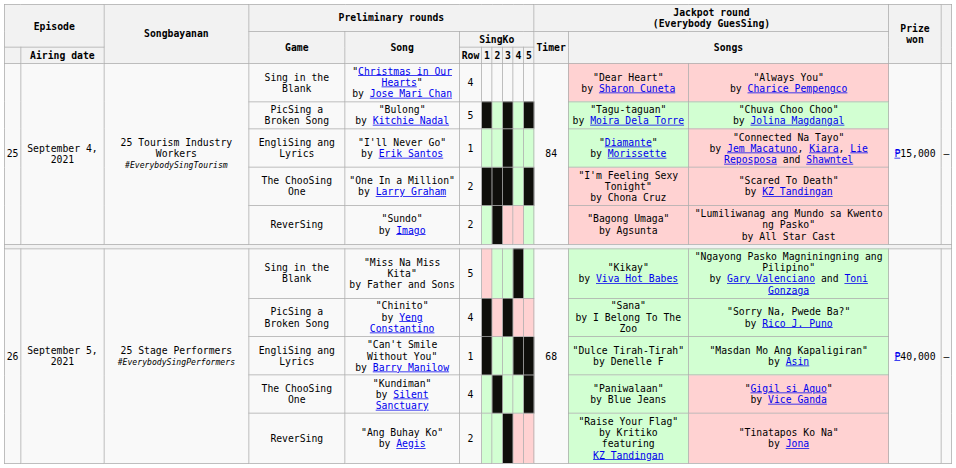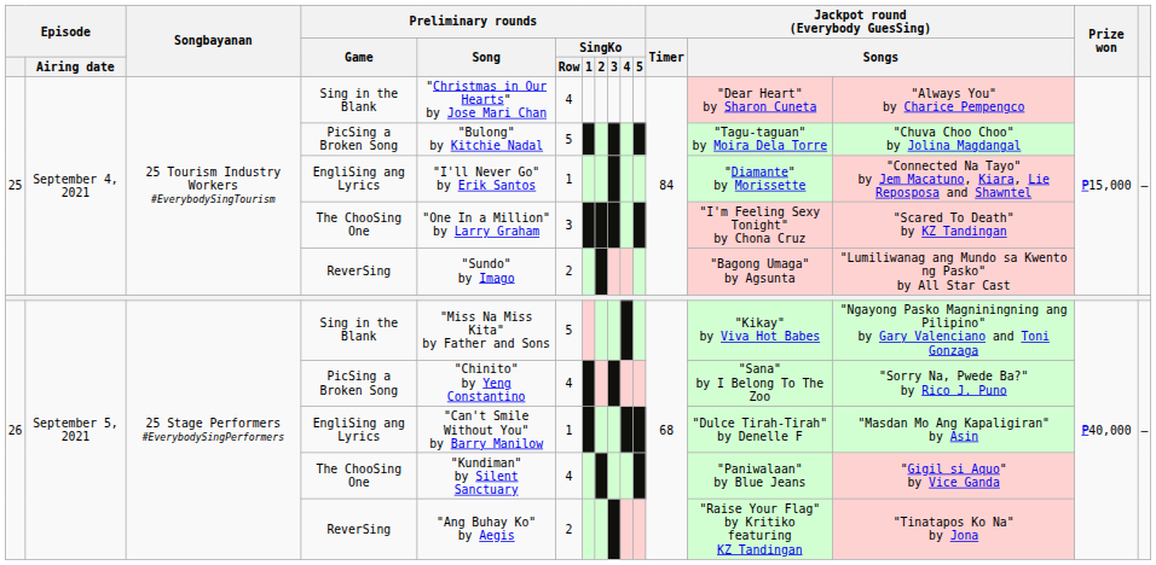 <table class="wikitable mw-collapsible mw-collapsed " style="text-align:center; width:100%">
 <tr>
 <th colspan=2 rowspan=2>Episode</th>
 <th rowspan=3>Songbayanan</th>
 <th colspan=8>Preliminary rounds</th>
 <th colspan=3>Jackpot round<br>(Everybody GuesSing)</th>
 <th rowspan=3>Prize won</th>
 <th rowspan=3></th>
 </tr>
 <tr>
 <th rowspan=2>Game</th>
 <th rowspan=2>Song</th>
 <th colspan=6>SingKo</th>
 <th rowspan=2>Timer</th>
 <th colspan=2 rowspan=2>Songs</th>
 </tr>
 <tr>
 <th></th>
 <th>Airing date</th>
 <th>Row</th>
 <th>1</th>
 <th>2</th>
 <th>3</th>
 <th>4</th>
 <th>5</th>
 </tr>
 <tr>
 <td rowspan=5>25</td>
 <td rowspan=5>September 4, 2021</td>
 <td rowspan=5>25 Tourism Industry Workers<br><small><em>#EverybodySingTourism</em></small></td>
 <td>Sing in the Blank</td>
 <td>"<a href='#'>Christmas in Our Hearts</a>"<br>by <a href='#'>Jose Mari Chan</a></td>
 <td>4</td>
 <td></td>
 <td></td>
 <td></td>
 <td></td>
 <td></td>
 <td rowspan=5>84 </td>
 <td bgcolor=FFD2D2>"Dear Heart"<br>by <a href='#'>Sharon Cuneta</a></td>
 <td bgcolor=FFD2D2>"Always You"<br>by <a href='#'>Charice Pempengco</a></td>
 <td rowspan=5><a href='#'>₱</a>15,000</td>
 <td rowspan=5>—</td>
 </tr>
 <tr>
 <td>PicSing a Broken Song</td>
 <td>"Bulong"<br>by <a href='#'>Kitchie Nadal</a></td>
 <td>5</td>
 <td bgcolor=FFB></td>
 <td bgcolor=D2FFD2></td>
 <td bgcolor=FFB></td>
 <td bgcolor=D2FFD2></td>
 <td bgcolor=FFB></td>
 <td bgcolor=D2FFD2>"Tagu-taguan"<br>by <a href='#'>Moira Dela Torre</a></td>
 <td bgcolor=D2FFD2>"Chuva Choo Choo"<br>by <a href='#'>Jolina Magdangal</a></td>
 </tr>
 <tr>
 <td>EngliSing ang Lyrics</td>
 <td>"I'll Never Go"<br>by <a href='#'>Erik Santos</a></td>
 <td>1</td>
 <td bgcolor=D2FFD2></td>
 <td bgcolor=D2FFD2></td>
 <td bgcolor=FFB></td>
 <td bgcolor=D2FFD2></td>
 <td bgcolor=D2FFD2></td>
 <td bgcolor=D2FFD2>"<a href='#'>Diamante</a>"<br>by <a href='#'>Morissette</a></td>
 <td bgcolor=FFD2D2>"Connected Na Tayo"<br>by <a href='#'>Jem Macatuno</a>, <a href='#'>Kiara</a>, <a href='#'>Lie Reposposa</a> and <a href='#'>Shawntel</a></td>
 </tr>
 <tr>
 <td>The ChooSing One</td>
 <td>"One In a Million"<br>by <a href='#'>Larry Graham</a></td>
-<td>2</td>
+<td>3</td>
 <td bgcolor=FFB></td>
 <td bgcolor=FFB></td>
 <td bgcolor=FFB></td>
 <td bgcolor=D2FFD2></td>
 <td bgcolor=FFB></td>
 <td bgcolor=FFD2D2>"I'm Feeling Sexy Tonight"<br>by Chona Cruz</td>
 <td bgcolor=FFD2D2>"Scared To Death"<br>by <a href='#'>KZ Tandingan</a></td>
 </tr>
 <tr>
 <td>ReverSing</td>
 <td>"Sundo"<br>by <a href='#'>Imago</a></td>
 <td>2</td>
 <td bgcolor=D2FFD2></td>
 <td bgcolor=FFB></td>
 <td bgcolor=FFD2D2></td>
 <td bgcolor=FFD2D2></td>
 <td bgcolor=D2FFD2></td>
 <td bgcolor=FFD2D2>"Bagong Umaga"<br>by Agsunta</td>
 <td bgcolor=FFD2D2>"Lumiliwanag ang Mundo sa Kwento ng Pasko"<br>by All Star Cast</td>
 </tr>
 <tr>
 <th colspan=16 bgcolor=555></th>
 </tr>
 <tr>
 <td rowspan=5>26</td>
 <td rowspan=5>September 5, 2021</td>
 <td rowspan=5>25 Stage Performers<br><small><em>#EverybodySingPerformers</em></small></td>
 <td>Sing in the Blank</td>
 <td>"Miss Na Miss Kita"<br>by Father and Sons</td>
 <td>5</td>
 <td bgcolor=FFD2D2></td>
 <td bgcolor=D2FFD2></td>
 <td bgcolor=D2FFD2></td>
 <td bgcolor=FFB></td>
 <td bgcolor=D2FFD2></td>
 <td rowspan=5>68 </td>
 <td bgcolor=D2FFD2>"Kikay"<br>by <a href='#'>Viva Hot Babes</a></td>
 <td bgcolor=D2FFD2>"Ngayong Pasko Magniningning ang Pilipino" <br>by <a href='#'>Gary Valenciano</a> and <a href='#'>Toni Gonzaga</a></td>
 <td rowspan=5><a href='#'>₱</a>40,000</td>
 <td rowspan=5>—</td>
 </tr>
 <tr>
 <td>PicSing a Broken Song</td>
 <td>"Chinito"<br>by <a href='#'>Yeng Constantino</a></td>
 <td>4</td>
 <td bgcolor=FFB></td>
 <td bgcolor=FFD2D2></td>
 <td bgcolor=FFB></td>
 <td bgcolor=FFD2D2></td>
 <td bgcolor=FFD2D2></td>
 <td bgcolor=D2FFD2>"Sana"<br>by I Belong To The Zoo</td>
 <td bgcolor=D2FFD2>"Sorry Na, Pwede Ba?"<br>by <a href='#'>Rico J. Puno</a></td>
 </tr>
 <tr>
 <td>EngliSing ang Lyrics</td>
 <td>"Can't Smile Without You"<br>by <a href='#'>Barry Manilow</a></td>
 <td>1</td>
 <td bgcolor=FFB></td>
 <td bgcolor=D2FFD2></td>
 <td bgcolor=D2FFD2></td>
 <td bgcolor=FFB></td>
 <td bgcolor=FFB></td>
 <td bgcolor=D2FFD2>"Dulce Tirah-Tirah"<br>by Denelle F</td>
 <td bgcolor=D2FFD2>"Masdan Mo Ang Kapaligiran"<br>by <a href='#'>Asin</a></td>
 </tr>
 <tr>
 <td>The ChooSing One</td>
 <td>"Kundiman"<br>by <a href='#'>Silent Sanctuary</a></td>
 <td>4</td>
 <td bgcolor=D2FFD2></td>
 <td bgcolor=FFB></td>
 <td bgcolor=D2FFD2></td>
 <td bgcolor=D2FFD2></td>
 <td bgcolor=FFB></td>
 <td bgcolor=D2FFD2>"Paniwalaan"<br>by Blue Jeans</td>
 <td bgcolor=FFD2D2>"<a href='#'>Gigil si Aquo</a>"<br> by <a href='#'>Vice Ganda</a></td>
 </tr>
 <tr>
 <td>ReverSing</td>
 <td>"Ang Buhay Ko"<br>by <a href='#'>Aegis</a></td>
 <td>2</td>
 <td bgcolor=D2FFD2></td>
 <td bgcolor=D2FFD2></td>
 <td bgcolor=FFB></td>
 <td bgcolor=FFD2D2></td>
 <td bgcolor=FFD2D2></td>
 <td bgcolor=D2FFD2>"Raise Your Flag"<br>by Kritiko featuring<br> <a href='#'>KZ Tandingan</a></td>
 <td bgcolor=FFD2D2>"Tinatapos Ko Na"<br>by <a href='#'>Jona</a></td>
 </tr>
 </table>
